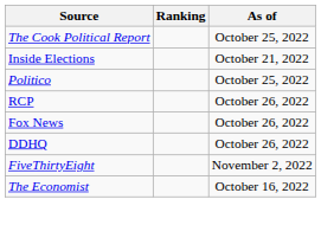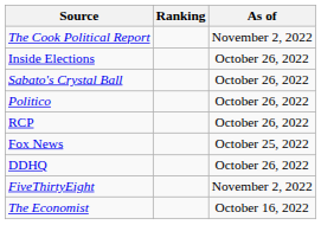 <table class="wikitable" style="text-align:center">
 <tr>
 <th>Source</th>
 <th>Ranking</th>
 <th>As of</th>
 </tr>
 <tr>
 <td align=left><em><a href='#'>The Cook Political Report</a></em></td>
 <td></td>
-<td>October 25, 2022</td>
+<td>November 2, 2022</td>
 </tr>
 <tr>
 <td align=left><a href='#'>Inside Elections</a></td>
 <td></td>
-<td>October 21, 2022</td>
+<td>October 26, 2022</td>
+</tr>
+<tr>
+<td align=left><em><a href='#'>Sabato's Crystal Ball</a></em></td>
+<td></td>
+<td>October 26, 2022</td>
 </tr>
 <tr>
 <td align="left"><em><a href='#'>Politico</a></em></td>
 <td></td>
-<td>October 25, 2022</td>
+<td>October 26, 2022</td>
 </tr>
 <tr>
 <td align="left"><a href='#'>RCP</a></td>
 <td></td>
 <td>October 26, 2022</td>
 </tr>
 <tr>
 <td align=left><a href='#'>Fox News</a></td>
 <td></td>
-<td>October 26, 2022</td>
+<td>October 25, 2022</td>
 </tr>
 <tr>
 <td align="left"><a href='#'>DDHQ</a></td>
 <td></td>
 <td>October 26, 2022</td>
 </tr>
 <tr>
 <td align="left"><em><a href='#'>FiveThirtyEight</a></em></td>
 <td></td>
 <td>November 2, 2022</td>
 </tr>
 <tr>
 <td align="left"><em><a href='#'>The Economist</a></em></td>
 <td></td>
 <td>October 16, 2022</td>
 </tr>
 </table>
